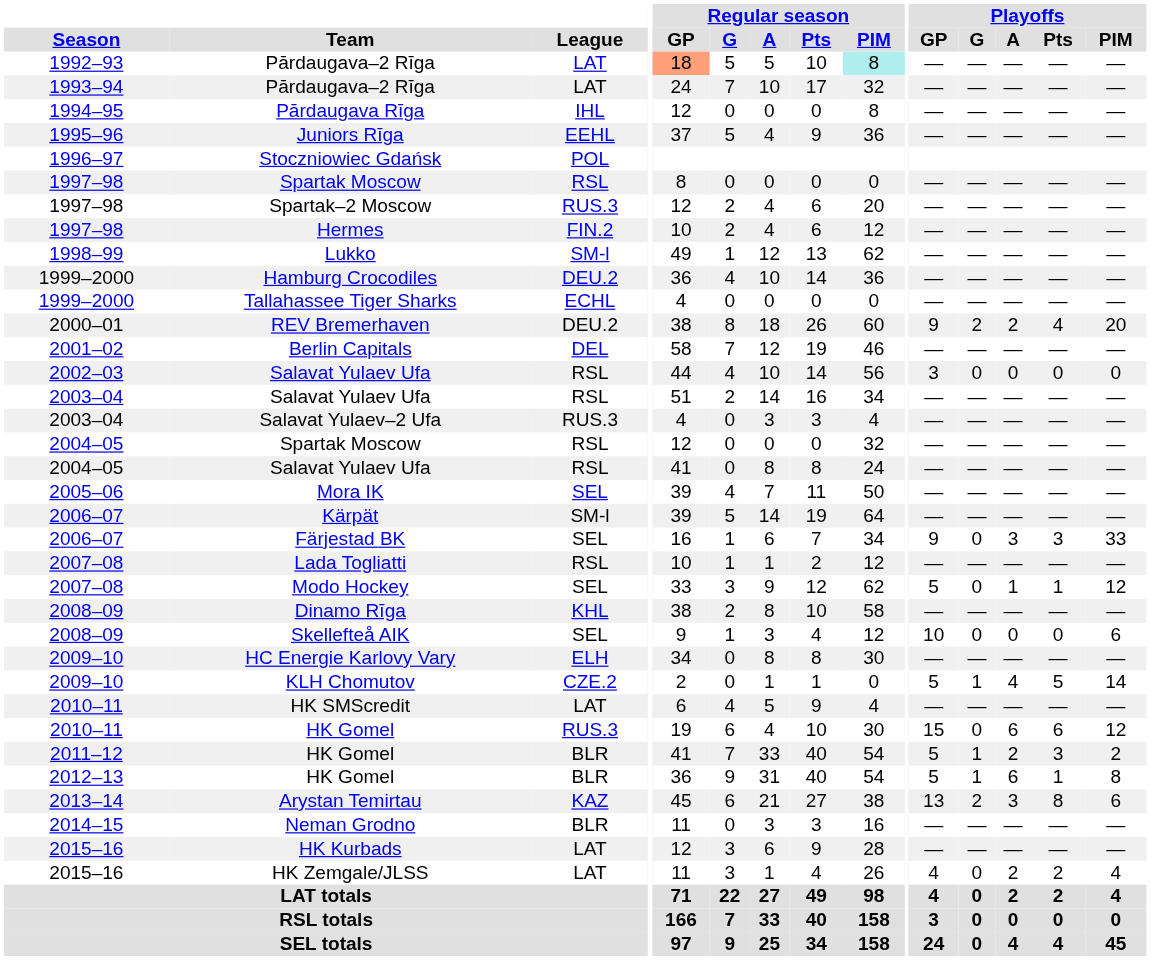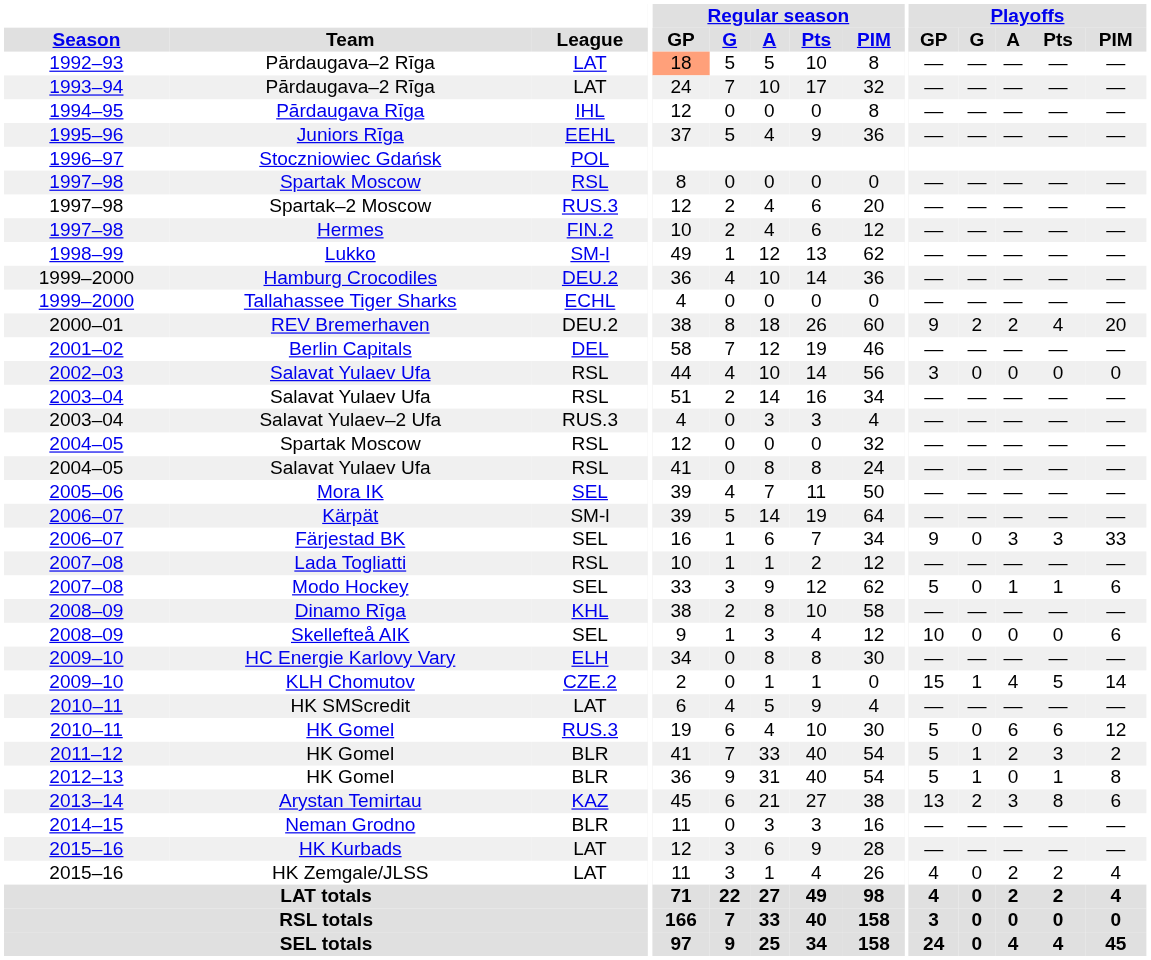 <table border="0" cellpadding="1" cellspacing="0" style="text-align:center; width:60em">
 <tr bgcolor="#e0e0e0">
 <th colspan="3" bgcolor="#ffffff"></th>
 <th rowspan="99" bgcolor="#ffffff"></th>
 <th colspan="5"><a href='#'>Regular season</a></th>
 <th rowspan="99" bgcolor="#ffffff"></th>
 <th colspan="5"><a href='#'>Playoffs</a></th>
 </tr>
 <tr bgcolor="#e0e0e0">
 <th><a href='#'>Season</a></th>
 <th>Team</th>
 <th>League</th>
 <th>GP</th>
 <th><a href='#'>G</a></th>
 <th><a href='#'>A</a></th>
 <th><a href='#'>Pts</a></th>
 <th><a href='#'>PIM</a></th>
 <th>GP</th>
 <th>G</th>
 <th>A</th>
 <th>Pts</th>
 <th>PIM</th>
 </tr>
 <tr>
 <td><a href='#'>1992–93</a></td>
 <td>Pārdaugava–2 Rīga</td>
 <td><a href='#'>LAT</a></td>
 <td style="background: lightsalmon;">18</td>
 <td>5</td>
 <td>5</td>
 <td>10</td>
-<td style="background: paleturquoise;">8</td>
+<td>8</td>
 <td>—</td>
 <td>—</td>
 <td>—</td>
 <td>—</td>
 <td>—</td>
 </tr>
 <tr bgcolor="#f0f0f0">
 <td><a href='#'>1993–94</a></td>
 <td>Pārdaugava–2 Rīga</td>
 <td>LAT</td>
 <td>24</td>
 <td>7</td>
 <td>10</td>
 <td>17</td>
 <td>32</td>
 <td>—</td>
 <td>—</td>
 <td>—</td>
 <td>—</td>
 <td>—</td>
 </tr>
 <tr>
 <td><a href='#'>1994–95</a></td>
 <td><a href='#'>Pārdaugava Rīga</a></td>
 <td><a href='#'>IHL</a></td>
 <td>12</td>
 <td>0</td>
 <td>0</td>
 <td>0</td>
 <td>8</td>
 <td>—</td>
 <td>—</td>
 <td>—</td>
 <td>—</td>
 <td>—</td>
 </tr>
 <tr bgcolor="#f0f0f0">
 <td><a href='#'>1995–96</a></td>
 <td><a href='#'>Juniors Rīga</a></td>
 <td><a href='#'>EEHL</a></td>
 <td>37</td>
 <td>5</td>
 <td>4</td>
 <td>9</td>
 <td>36</td>
 <td>—</td>
 <td>—</td>
 <td>—</td>
 <td>—</td>
 <td>—</td>
 </tr>
 <tr>
 <td><a href='#'>1996–97</a></td>
 <td><a href='#'>Stoczniowiec Gdańsk</a></td>
 <td><a href='#'>POL</a></td>
 <td></td>
 <td></td>
 <td></td>
 <td></td>
 <td></td>
 <td></td>
 <td></td>
 <td></td>
 <td></td>
 <td></td>
 </tr>
 <tr bgcolor="#f0f0f0">
 <td><a href='#'>1997–98</a></td>
 <td><a href='#'>Spartak Moscow</a></td>
 <td><a href='#'>RSL</a></td>
 <td>8</td>
 <td>0</td>
 <td>0</td>
 <td>0</td>
 <td>0</td>
 <td>—</td>
 <td>—</td>
 <td>—</td>
 <td>—</td>
 <td>—</td>
 </tr>
 <tr>
 <td>1997–98</td>
 <td>Spartak–2 Moscow</td>
 <td><a href='#'>RUS.3</a></td>
 <td>12</td>
 <td>2</td>
 <td>4</td>
 <td>6</td>
 <td>20</td>
 <td>—</td>
 <td>—</td>
 <td>—</td>
 <td>—</td>
 <td>—</td>
 </tr>
 <tr bgcolor="#f0f0f0">
 <td><a href='#'>1997–98</a></td>
 <td><a href='#'>Hermes</a></td>
 <td><a href='#'>FIN.2</a></td>
 <td>10</td>
 <td>2</td>
 <td>4</td>
 <td>6</td>
 <td>12</td>
 <td>—</td>
 <td>—</td>
 <td>—</td>
 <td>—</td>
 <td>—</td>
 </tr>
 <tr>
 <td><a href='#'>1998–99</a></td>
 <td><a href='#'>Lukko</a></td>
 <td><a href='#'>SM-l</a></td>
 <td>49</td>
 <td>1</td>
 <td>12</td>
 <td>13</td>
 <td>62</td>
 <td>—</td>
 <td>—</td>
 <td>—</td>
 <td>—</td>
 <td>—</td>
 </tr>
 <tr bgcolor="#f0f0f0">
 <td>1999–2000</td>
 <td><a href='#'>Hamburg Crocodiles</a></td>
 <td><a href='#'>DEU.2</a></td>
 <td>36</td>
 <td>4</td>
 <td>10</td>
 <td>14</td>
 <td>36</td>
 <td>—</td>
 <td>—</td>
 <td>—</td>
 <td>—</td>
 <td>—</td>
 </tr>
 <tr>
 <td><a href='#'>1999–2000</a></td>
 <td><a href='#'>Tallahassee Tiger Sharks</a></td>
 <td><a href='#'>ECHL</a></td>
 <td>4</td>
 <td>0</td>
 <td>0</td>
 <td>0</td>
 <td>0</td>
 <td>—</td>
 <td>—</td>
 <td>—</td>
 <td>—</td>
 <td>—</td>
 </tr>
 <tr bgcolor="#f0f0f0">
 <td>2000–01</td>
 <td><a href='#'>REV Bremerhaven</a></td>
 <td>DEU.2</td>
 <td>38</td>
 <td>8</td>
 <td>18</td>
 <td>26</td>
 <td>60</td>
 <td>9</td>
 <td>2</td>
 <td>2</td>
 <td>4</td>
 <td>20</td>
 </tr>
 <tr>
 <td><a href='#'>2001–02</a></td>
 <td><a href='#'>Berlin Capitals</a></td>
 <td><a href='#'>DEL</a></td>
 <td>58</td>
 <td>7</td>
 <td>12</td>
 <td>19</td>
 <td>46</td>
 <td>—</td>
 <td>—</td>
 <td>—</td>
 <td>—</td>
 <td>—</td>
 </tr>
 <tr bgcolor="#f0f0f0">
 <td><a href='#'>2002–03</a></td>
 <td><a href='#'>Salavat Yulaev Ufa</a></td>
 <td>RSL</td>
 <td>44</td>
 <td>4</td>
 <td>10</td>
 <td>14</td>
 <td>56</td>
 <td>3</td>
 <td>0</td>
 <td>0</td>
 <td>0</td>
 <td>0</td>
 </tr>
 <tr>
 <td><a href='#'>2003–04</a></td>
 <td>Salavat Yulaev Ufa</td>
 <td>RSL</td>
 <td>51</td>
 <td>2</td>
 <td>14</td>
 <td>16</td>
 <td>34</td>
 <td>—</td>
 <td>—</td>
 <td>—</td>
 <td>—</td>
 <td>—</td>
 </tr>
 <tr bgcolor="#f0f0f0">
 <td>2003–04</td>
 <td>Salavat Yulaev–2 Ufa</td>
 <td>RUS.3</td>
 <td>4</td>
 <td>0</td>
 <td>3</td>
 <td>3</td>
 <td>4</td>
 <td>—</td>
 <td>—</td>
 <td>—</td>
 <td>—</td>
 <td>—</td>
 </tr>
 <tr>
 <td><a href='#'>2004–05</a></td>
 <td>Spartak Moscow</td>
 <td>RSL</td>
 <td>12</td>
 <td>0</td>
 <td>0</td>
 <td>0</td>
 <td>32</td>
 <td>—</td>
 <td>—</td>
 <td>—</td>
 <td>—</td>
 <td>—</td>
 </tr>
 <tr bgcolor="#f0f0f0">
 <td>2004–05</td>
 <td>Salavat Yulaev Ufa</td>
 <td>RSL</td>
 <td>41</td>
 <td>0</td>
 <td>8</td>
 <td>8</td>
 <td>24</td>
 <td>—</td>
 <td>—</td>
 <td>—</td>
 <td>—</td>
 <td>—</td>
 </tr>
 <tr>
 <td><a href='#'>2005–06</a></td>
 <td><a href='#'>Mora IK</a></td>
 <td><a href='#'>SEL</a></td>
 <td>39</td>
 <td>4</td>
 <td>7</td>
 <td>11</td>
 <td>50</td>
 <td>—</td>
 <td>—</td>
 <td>—</td>
 <td>—</td>
 <td>—</td>
 </tr>
 <tr bgcolor="#f0f0f0">
 <td><a href='#'>2006–07</a></td>
 <td><a href='#'>Kärpät</a></td>
 <td>SM-l</td>
 <td>39</td>
 <td>5</td>
 <td>14</td>
 <td>19</td>
 <td>64</td>
 <td>—</td>
 <td>—</td>
 <td>—</td>
 <td>—</td>
 <td>—</td>
 </tr>
 <tr>
 <td><a href='#'>2006–07</a></td>
 <td><a href='#'>Färjestad BK</a></td>
 <td>SEL</td>
 <td>16</td>
 <td>1</td>
 <td>6</td>
 <td>7</td>
 <td>34</td>
 <td>9</td>
 <td>0</td>
 <td>3</td>
 <td>3</td>
 <td>33</td>
 </tr>
 <tr bgcolor="#f0f0f0">
 <td><a href='#'>2007–08</a></td>
 <td><a href='#'>Lada Togliatti</a></td>
 <td>RSL</td>
 <td>10</td>
 <td>1</td>
 <td>1</td>
 <td>2</td>
 <td>12</td>
 <td>—</td>
 <td>—</td>
 <td>—</td>
 <td>—</td>
 <td>—</td>
 </tr>
 <tr>
 <td><a href='#'>2007–08</a></td>
 <td><a href='#'>Modo Hockey</a></td>
 <td>SEL</td>
 <td>33</td>
 <td>3</td>
 <td>9</td>
 <td>12</td>
 <td>62</td>
 <td>5</td>
 <td>0</td>
 <td>1</td>
 <td>1</td>
-<td>12</td>
+<td>6</td>
 </tr>
 <tr bgcolor="#f0f0f0">
 <td><a href='#'>2008–09</a></td>
 <td><a href='#'>Dinamo Rīga</a></td>
 <td><a href='#'>KHL</a></td>
 <td>38</td>
 <td>2</td>
 <td>8</td>
 <td>10</td>
 <td>58</td>
 <td>—</td>
 <td>—</td>
 <td>—</td>
 <td>—</td>
 <td>—</td>
 </tr>
 <tr>
 <td><a href='#'>2008–09</a></td>
 <td><a href='#'>Skellefteå AIK</a></td>
 <td>SEL</td>
 <td>9</td>
 <td>1</td>
 <td>3</td>
 <td>4</td>
 <td>12</td>
 <td>10</td>
 <td>0</td>
 <td>0</td>
 <td>0</td>
 <td>6</td>
 </tr>
 <tr bgcolor="#f0f0f0">
 <td><a href='#'>2009–10</a></td>
 <td><a href='#'>HC Energie Karlovy Vary</a></td>
 <td><a href='#'>ELH</a></td>
 <td>34</td>
 <td>0</td>
 <td>8</td>
 <td>8</td>
 <td>30</td>
 <td>—</td>
 <td>—</td>
 <td>—</td>
 <td>—</td>
 <td>—</td>
 </tr>
 <tr>
 <td><a href='#'>2009–10</a></td>
 <td><a href='#'>KLH Chomutov</a></td>
 <td><a href='#'>CZE.2</a></td>
 <td>2</td>
 <td>0</td>
 <td>1</td>
 <td>1</td>
 <td>0</td>
-<td>5</td>
+<td>15</td>
 <td>1</td>
 <td>4</td>
 <td>5</td>
 <td>14</td>
 </tr>
 <tr bgcolor="#f0f0f0">
 <td><a href='#'>2010–11</a></td>
 <td>HK SMScredit</td>
 <td>LAT</td>
 <td>6</td>
 <td>4</td>
 <td>5</td>
 <td>9</td>
 <td>4</td>
 <td>—</td>
 <td>—</td>
 <td>—</td>
 <td>—</td>
 <td>—</td>
 </tr>
 <tr>
 <td><a href='#'>2010–11</a></td>
 <td><a href='#'>HK Gomel</a></td>
 <td><a href='#'>RUS.3</a></td>
 <td>19</td>
 <td>6</td>
 <td>4</td>
 <td>10</td>
 <td>30</td>
-<td>15</td>
+<td>5</td>
 <td>0</td>
 <td>6</td>
 <td>6</td>
 <td>12</td>
 </tr>
 <tr bgcolor="#f0f0f0">
 <td><a href='#'>2011–12</a></td>
 <td>HK Gomel</td>
 <td>BLR</td>
 <td>41</td>
 <td>7</td>
 <td>33</td>
 <td>40</td>
 <td>54</td>
 <td>5</td>
 <td>1</td>
 <td>2</td>
 <td>3</td>
 <td>2</td>
 </tr>
 <tr>
 <td><a href='#'>2012–13</a></td>
 <td>HK Gomel</td>
 <td>BLR</td>
 <td>36</td>
 <td>9</td>
 <td>31</td>
 <td>40</td>
 <td>54</td>
 <td>5</td>
 <td>1</td>
-<td>6</td>
+<td>0</td>
 <td>1</td>
 <td>8</td>
 </tr>
 <tr bgcolor="#f0f0f0">
 <td><a href='#'>2013–14</a></td>
 <td><a href='#'>Arystan Temirtau</a></td>
 <td><a href='#'>KAZ</a></td>
 <td>45</td>
 <td>6</td>
 <td>21</td>
 <td>27</td>
 <td>38</td>
 <td>13</td>
 <td>2</td>
 <td>3</td>
 <td>8</td>
 <td>6</td>
 </tr>
 <tr>
 <td><a href='#'>2014–15</a></td>
 <td><a href='#'>Neman Grodno</a></td>
 <td>BLR</td>
 <td>11</td>
 <td>0</td>
 <td>3</td>
 <td>3</td>
 <td>16</td>
 <td>—</td>
 <td>—</td>
 <td>—</td>
 <td>—</td>
 <td>—</td>
 </tr>
 <tr bgcolor="#f0f0f0">
 <td><a href='#'>2015–16</a></td>
 <td><a href='#'>HK Kurbads</a></td>
 <td>LAT</td>
 <td>12</td>
 <td>3</td>
 <td>6</td>
 <td>9</td>
 <td>28</td>
 <td>—</td>
 <td>—</td>
 <td>—</td>
 <td>—</td>
 <td>—</td>
 </tr>
 <tr>
 <td>2015–16</td>
 <td>HK Zemgale/JLSS</td>
 <td>LAT</td>
 <td>11</td>
 <td>3</td>
 <td>1</td>
 <td>4</td>
 <td>26</td>
 <td>4</td>
 <td>0</td>
 <td>2</td>
 <td>2</td>
 <td>4</td>
 </tr>
 <tr bgcolor="#e0e0e0">
 <th colspan="3">LAT totals</th>
 <th>71</th>
 <th>22</th>
 <th>27</th>
 <th>49</th>
 <th>98</th>
 <th>4</th>
 <th>0</th>
 <th>2</th>
 <th>2</th>
 <th>4</th>
 </tr>
 <tr bgcolor="#e0e0e0">
 <th colspan="3">RSL totals</th>
 <th>166</th>
 <th>7</th>
 <th>33</th>
 <th>40</th>
 <th>158</th>
 <th>3</th>
 <th>0</th>
 <th>0</th>
 <th>0</th>
 <th>0</th>
 </tr>
 <tr bgcolor="#e0e0e0">
 <th colspan="3">SEL totals</th>
 <th>97</th>
 <th>9</th>
 <th>25</th>
 <th>34</th>
 <th>158</th>
 <th>24</th>
 <th>0</th>
 <th>4</th>
 <th>4</th>
 <th>45</th>
 </tr>
 </table>
